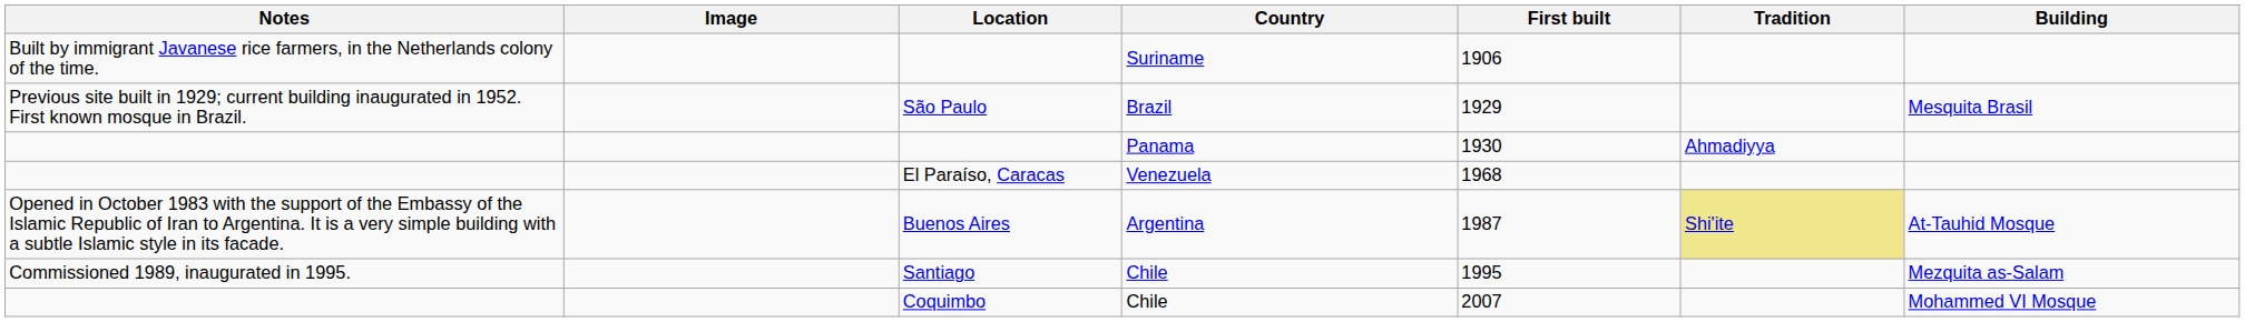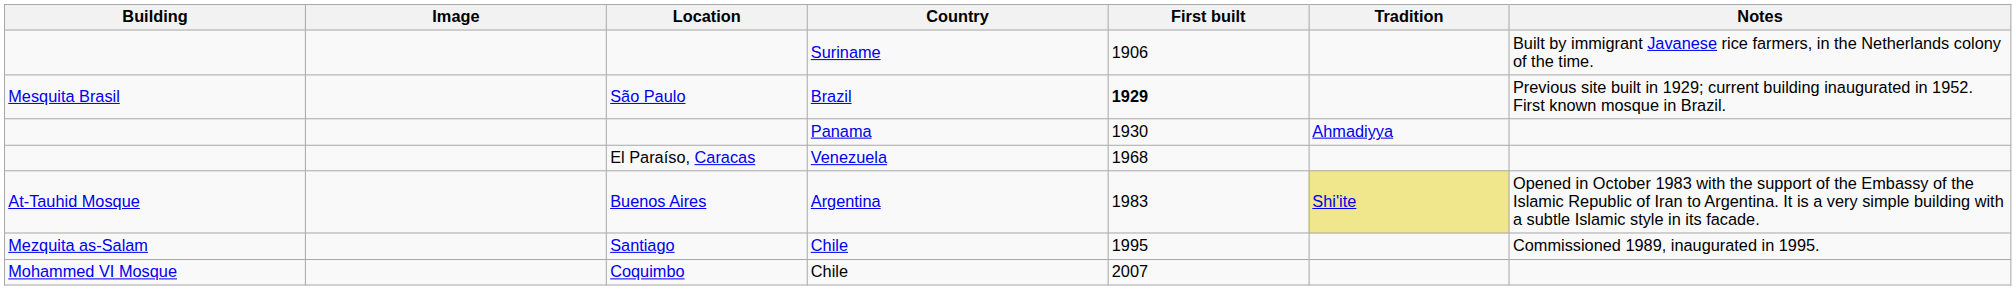 <table class="wikitable sortable">
 <tr>
-<th class="unsortable"; style="width:25%">Notes</th>
+<th style="width:15%">Building</th>
 <th class="unsortable"; style="width:15%">Image</th>
 <th style="width:10%">Location</th>
 <th style="width:15%">Country</th>
 <th style="width:10%">First built</th>
 <th style="width:10%">Tradition</th>
-<th style="width:15%">Building</th>
+<th class="unsortable"; style="width:25%">Notes</th>
 </tr>
 <tr>
-<td>Built by immigrant <a href='#'>Javanese</a> rice farmers, in the Netherlands colony of the time.</td>
+<td></td>
 <td></td>
 <td></td>
 <td><a href='#'>Suriname</a></td>
 <td>1906</td>
 <td></td>
-<td></td>
+<td>Built by immigrant <a href='#'>Javanese</a> rice farmers, in the Netherlands colony of the time.</td>
 </tr>
 <tr>
-<td>Previous site built in 1929; current building inaugurated in 1952. First known mosque in Brazil.</td>
+<td><a href='#'>Mesquita Brasil</a></td>
 <td></td>
 <td><a href='#'>São Paulo</a></td>
 <td><a href='#'>Brazil</a></td>
-<td>1929</td>
+<td><strong>1929</strong></td>
 <td></td>
-<td><a href='#'>Mesquita Brasil</a></td>
+<td>Previous site built in 1929; current building inaugurated in 1952. First known mosque in Brazil.</td>
 </tr>
 <tr>
 <td></td>
 <td></td>
 <td></td>
 <td><a href='#'>Panama</a></td>
 <td>1930</td>
 <td><a href='#'>Ahmadiyya</a></td>
 <td></td>
 </tr>
 <tr>
 <td></td>
 <td></td>
 <td>El Paraíso, <a href='#'>Caracas</a></td>
 <td><a href='#'>Venezuela</a></td>
 <td>1968</td>
 <td></td>
 <td></td>
 </tr>
 <tr>
-<td>Opened in October 1983 with the support of the Embassy of the Islamic Republic of Iran to Argentina. It is a very simple building with a subtle Islamic style in its facade.</td>
+<td><a href='#'>At-Tauhid Mosque</a></td>
 <td></td>
 <td><a href='#'>Buenos Aires</a></td>
 <td><a href='#'>Argentina</a></td>
-<td>1987</td>
+<td>1983</td>
 <td style="background: khaki;"><a href='#'>Shi'ite</a></td>
-<td><a href='#'>At-Tauhid Mosque</a></td>
+<td>Opened in October 1983 with the support of the Embassy of the Islamic Republic of Iran to Argentina. It is a very simple building with a subtle Islamic style in its facade.</td>
 </tr>
 <tr>
-<td>Commissioned 1989, inaugurated in 1995.</td>
+<td><a href='#'>Mezquita as-Salam</a></td>
 <td></td>
 <td><a href='#'>Santiago</a></td>
 <td><a href='#'>Chile</a></td>
 <td>1995</td>
 <td></td>
-<td><a href='#'>Mezquita as-Salam</a></td>
+<td>Commissioned 1989, inaugurated in 1995.</td>
 </tr>
 <tr>
-<td></td>
+<td><a href='#'>Mohammed VI Mosque</a></td>
 <td></td>
 <td><a href='#'>Coquimbo</a></td>
 <td>Chile</td>
 <td>2007</td>
 <td></td>
-<td><a href='#'>Mohammed VI Mosque</a></td>
+<td></td>
 </tr>
 </table>
